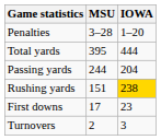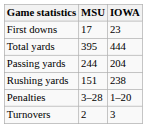 <table class="wikitable">
 <tr>
 <th>Game statistics</th>
 <th>MSU</th>
 <th>IOWA</th>
 </tr>
 <tr>
-<td>Penalties</td>
-<td>3–28</td>
-<td>1–20</td>
+<td>First downs</td>
+<td>17</td>
+<td>23</td>
 </tr>
 <tr>
 <td>Total yards</td>
 <td>395</td>
 <td>444</td>
 </tr>
 <tr>
 <td>Passing yards</td>
 <td>244</td>
 <td>204</td>
 </tr>
 <tr>
 <td>Rushing yards</td>
 <td>151</td>
-<td style="background: gold;">238</td>
+<td>238</td>
 </tr>
 <tr>
-<td>First downs</td>
-<td>17</td>
-<td>23</td>
+<td>Penalties</td>
+<td>3–28</td>
+<td>1–20</td>
 </tr>
 <tr>
 <td>Turnovers</td>
 <td>2</td>
 <td>3</td>
 </tr>
 </table>
